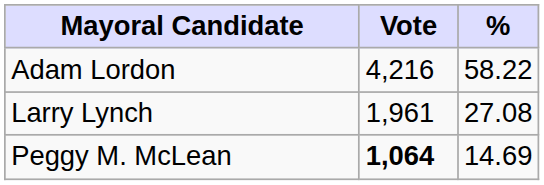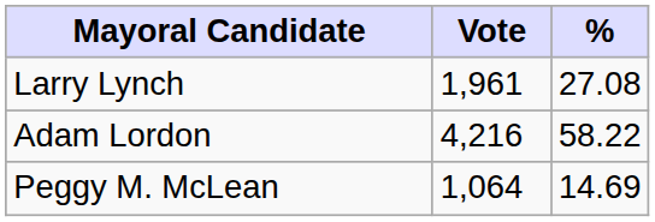 <table class="wikitable">
 <tr>
 <th style="background:#ddf; width:200px;">Mayoral Candidate</th>
 <th style="background:#ddf; width:50px;">Vote</th>
 <th style="background:#ddf; width:30px;">%</th>
 </tr>
 <tr>
+<td>Larry Lynch</td>
+<td>1,961</td>
+<td>27.08</td>
+</tr>
+<tr>
 <td>Adam Lordon</td>
 <td>4,216</td>
 <td>58.22</td>
 </tr>
 <tr>
-<td>Larry Lynch</td>
-<td>1,961</td>
-<td>27.08</td>
-</tr>
-<tr>
 <td>Peggy M. McLean</td>
-<td><strong>1,064</strong></td>
+<td>1,064</td>
 <td>14.69</td>
 </tr>
 </table>
